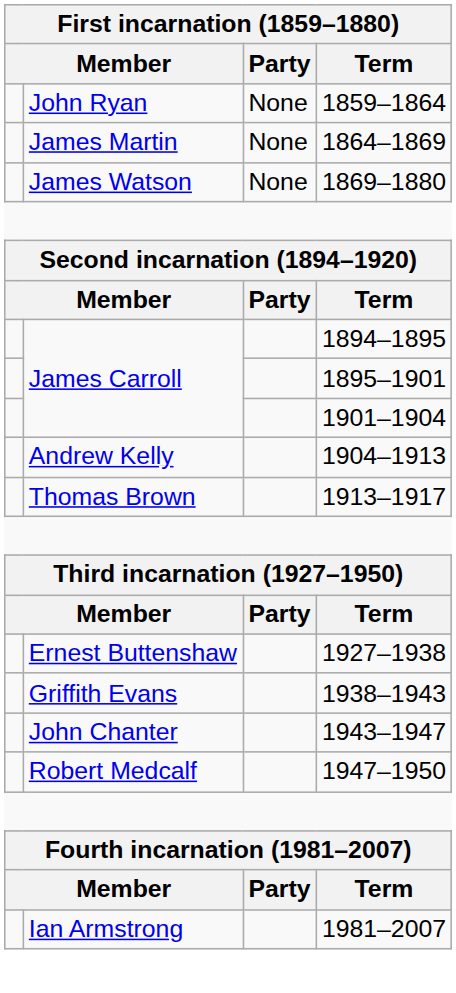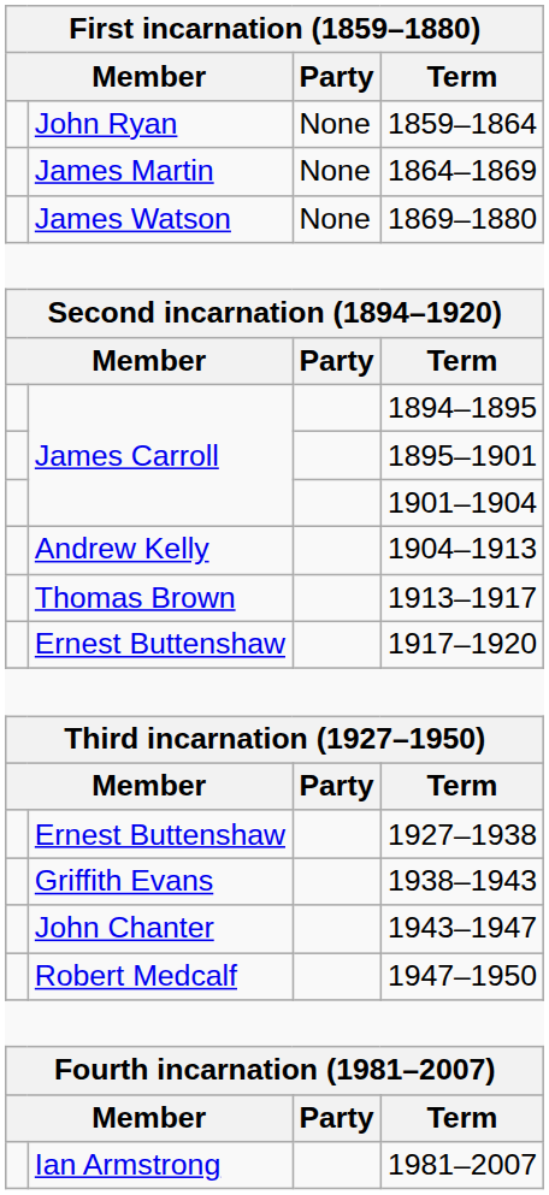 <table class="wikitable" style='border-style: none none none none;'>
 <tr>
 <th colspan="4">First incarnation (1859–1880)</th>
 </tr>
 <tr>
 <th colspan="2">Member</th>
 <th>Party</th>
 <th>Term</th>
 </tr>
 <tr style="background: #f9f9f9">
 <td> </td>
 <td><a href='#'>John Ryan</a></td>
 <td>None</td>
 <td>1859–1864</td>
 </tr>
 <tr style="background: #f9f9f9">
 <td> </td>
 <td><a href='#'>James Martin</a></td>
 <td>None</td>
 <td>1864–1869</td>
 </tr>
 <tr style="background: #f9f9f9">
 <td> </td>
 <td><a href='#'>James Watson</a></td>
 <td>None</td>
 <td>1869–1880</td>
 </tr>
 <tr>
 <td colspan="4" style='border-style: none none none none;'> </td>
 </tr>
 <tr>
 <th colspan="4">Second incarnation (1894–1920)</th>
 </tr>
 <tr>
 <th colspan="2">Member</th>
 <th>Party</th>
 <th>Term</th>
 </tr>
 <tr style="background: #f9f9f9">
 <td> </td>
 <td rowspan="3"><a href='#'>James Carroll</a></td>
 <td></td>
 <td>1894–1895</td>
 </tr>
 <tr style="background: #f9f9f9">
 <td> </td>
 <td></td>
 <td>1895–1901</td>
 </tr>
 <tr style="background: #f9f9f9">
 <td> </td>
 <td></td>
 <td>1901–1904</td>
 </tr>
 <tr style="background: #f9f9f9">
 <td> </td>
 <td><a href='#'>Andrew Kelly</a></td>
 <td></td>
 <td>1904–1913</td>
 </tr>
 <tr style="background: #f9f9f9">
 <td> </td>
 <td><a href='#'>Thomas Brown</a></td>
 <td></td>
 <td>1913–1917</td>
 </tr>
+<tr style="background: #f9f9f9">
+<td> </td>
+<td><a href='#'>Ernest Buttenshaw</a></td>
+<td></td>
+<td>1917–1920</td>
+</tr>
 <tr>
 <td colspan="4" style='border-style: none none none none;'> </td>
 </tr>
 <tr>
 <th colspan="4">Third incarnation (1927–1950)</th>
 </tr>
 <tr>
 <th colspan="2">Member</th>
 <th>Party</th>
 <th>Term</th>
 </tr>
 <tr style="background: #f9f9f9">
 <td> </td>
 <td><a href='#'>Ernest Buttenshaw</a></td>
 <td></td>
 <td>1927–1938</td>
 </tr>
 <tr style="background: #f9f9f9">
 <td> </td>
 <td><a href='#'>Griffith Evans</a></td>
 <td></td>
 <td>1938–1943</td>
 </tr>
 <tr style="background: #f9f9f9">
 <td> </td>
 <td><a href='#'>John Chanter</a></td>
 <td></td>
 <td>1943–1947</td>
 </tr>
 <tr style="background: #f9f9f9">
 <td> </td>
 <td><a href='#'>Robert Medcalf</a></td>
 <td></td>
 <td>1947–1950</td>
 </tr>
 <tr>
 <td colspan="4" style='border-style: none none none none;'> </td>
 </tr>
 <tr>
 <th colspan="4">Fourth incarnation (1981–2007)</th>
 </tr>
 <tr>
 <th colspan="2">Member</th>
 <th>Party</th>
 <th>Term</th>
 </tr>
 <tr style="background: #f9f9f9">
 <td> </td>
 <td><a href='#'>Ian Armstrong</a></td>
 <td></td>
 <td>1981–2007</td>
 </tr>
 </table>
